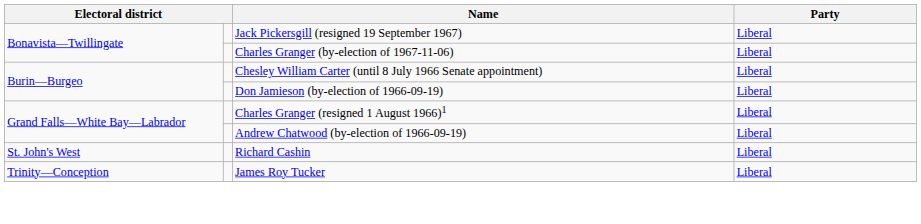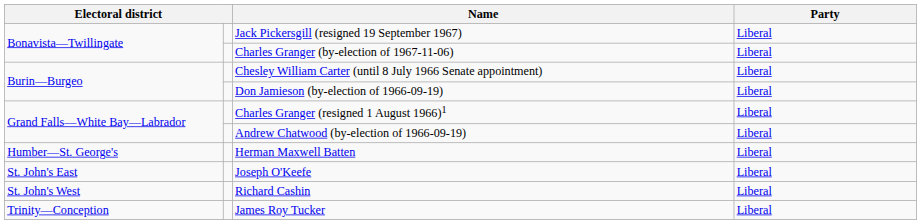 <table class="wikitable" width=95%>
 <tr>
 <th colspan=2 width=25%>Electoral district</th>
 <th>Name</th>
 <th width=20%>Party</th>
 </tr>
 <tr>
 <td width=24% rowspan=2><a href='#'>Bonavista—Twillingate</a></td>
 <td></td>
 <td><a href='#'>Jack Pickersgill</a> (resigned 19 September 1967)</td>
 <td><a href='#'>Liberal</a></td>
 </tr>
 <tr>
 <td></td>
 <td><a href='#'>Charles Granger</a> (by-election of 1967-11-06)</td>
 <td><a href='#'>Liberal</a></td>
 </tr>
 <tr>
 <td rowspan=2><a href='#'>Burin—Burgeo</a></td>
 <td></td>
 <td><a href='#'>Chesley William Carter</a> (until 8 July 1966 Senate appointment)</td>
 <td><a href='#'>Liberal</a></td>
 </tr>
 <tr>
 <td></td>
 <td><a href='#'>Don Jamieson</a> (by-election of 1966-09-19)</td>
 <td><a href='#'>Liberal</a></td>
 </tr>
 <tr>
 <td rowspan=2><a href='#'>Grand Falls—White Bay—Labrador</a></td>
 <td></td>
 <td><a href='#'>Charles Granger</a> (resigned 1 August 1966)<sup>1</sup></td>
 <td><a href='#'>Liberal</a></td>
 </tr>
 <tr>
 <td></td>
 <td><a href='#'>Andrew Chatwood</a> (by-election of 1966-09-19)</td>
 <td><a href='#'>Liberal</a></td>
 </tr>
 <tr>
+<td><a href='#'>Humber—St. George's</a></td>
+<td></td>
+<td><a href='#'>Herman Maxwell Batten</a></td>
+<td><a href='#'>Liberal</a></td>
+</tr>
+<tr>
+<td><a href='#'>St. John's East</a></td>
+<td></td>
+<td><a href='#'>Joseph O'Keefe</a></td>
+<td><a href='#'>Liberal</a></td>
+</tr>
+<tr>
 <td><a href='#'>St. John's West</a></td>
 <td></td>
 <td><a href='#'>Richard Cashin</a></td>
 <td><a href='#'>Liberal</a></td>
 </tr>
 <tr>
 <td><a href='#'>Trinity—Conception</a></td>
 <td></td>
 <td><a href='#'>James Roy Tucker</a></td>
 <td><a href='#'>Liberal</a></td>
 </tr>
 </table>
